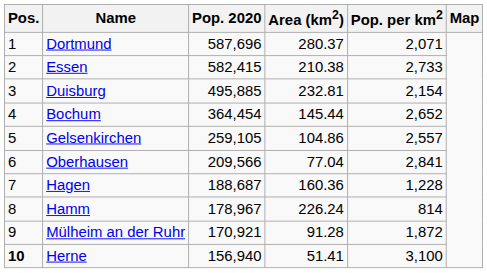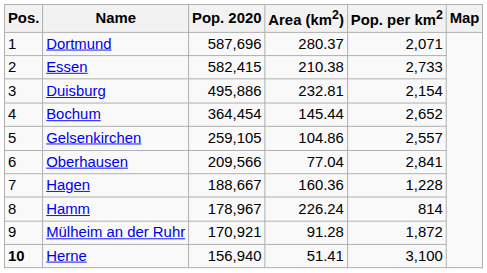 <table class="wikitable">
 <tr>
 <th align="center">Pos.</th>
 <th align="center">Name</th>
 <th align="center">Pop. 2020</th>
 <th align="center">Area (km<sup>2</sup>)</th>
 <th align="center">Pop. per km<sup>2</sup></th>
 <th style="text-align:center;" class="unsortable">Map</th>
 </tr>
 <tr style="text-align:right;">
 <td style="text-align:left;">1</td>
 <td style="text-align:left;"><a href='#'>Dortmund</a></td>
 <td>587,696</td>
 <td>280.37</td>
 <td>2,071</td>
 <td rowspan=10></td>
 </tr>
 <tr style="text-align:right;">
 <td style="text-align:left;">2</td>
 <td style="text-align:left;"><a href='#'>Essen</a></td>
 <td>582,415</td>
 <td>210.38</td>
 <td>2,733</td>
 </tr>
 <tr style="text-align:right;">
 <td style="text-align:left;">3</td>
 <td style="text-align:left;"><a href='#'>Duisburg</a></td>
-<td>495,885</td>
+<td>495,886</td>
 <td>232.81</td>
 <td>2,154</td>
 </tr>
 <tr style="text-align:right;">
 <td style="text-align:left;">4</td>
 <td style="text-align:left;"><a href='#'>Bochum</a></td>
 <td>364,454</td>
 <td>145.44</td>
 <td>2,652</td>
 </tr>
 <tr style="text-align:right;">
 <td style="text-align:left;">5</td>
 <td style="text-align:left;"><a href='#'>Gelsenkirchen</a></td>
 <td>259,105</td>
 <td>104.86</td>
 <td>2,557</td>
 </tr>
 <tr style="text-align:right;">
 <td style="text-align:left;">6</td>
 <td style="text-align:left;"><a href='#'>Oberhausen</a></td>
 <td>209,566</td>
 <td>77.04</td>
 <td>2,841</td>
 </tr>
 <tr style="text-align:right;">
 <td style="text-align:left;">7</td>
 <td style="text-align:left;"><a href='#'>Hagen</a></td>
-<td>188,687</td>
+<td>188,667</td>
 <td>160.36</td>
 <td>1,228</td>
 </tr>
 <tr style="text-align:right;">
 <td style="text-align:left;">8</td>
 <td style="text-align:left;"><a href='#'>Hamm</a></td>
 <td>178,967</td>
 <td>226.24</td>
 <td>814</td>
 </tr>
 <tr style="text-align:right;">
 <td style="text-align:left;">9</td>
 <td style="text-align:left;"><a href='#'>Mülheim an der Ruhr</a></td>
 <td>170,921</td>
 <td>91.28</td>
 <td>1,872</td>
 </tr>
 <tr style="text-align:right;">
 <td style="text-align:left;"><strong>10</strong></td>
 <td style="text-align:left;"><a href='#'>Herne</a></td>
 <td>156,940</td>
 <td>51.41</td>
 <td>3,100</td>
 </tr>
 </table>
